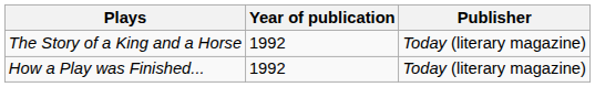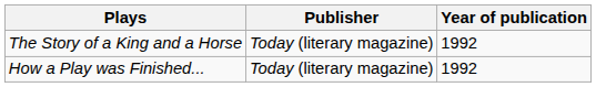 <table class="wikitable">
 <tr>
 <th>Plays</th>
+<th><strong>Publisher</strong></th>
 <th><strong>Year of publication</strong></th>
-<th><strong>Publisher</strong></th>
 </tr>
 <tr>
 <td><em>The Story of a King and a Horse</em></td>
+<td><em>Today</em> (literary magazine)</td>
 <td>1992</td>
-<td><em>Today</em> (literary magazine)</td>
 </tr>
 <tr>
 <td><em>How a Play was Finished...</em></td>
+<td><em>Today</em> (literary magazine)</td>
 <td>1992</td>
-<td><em>Today</em> (literary magazine)</td>
 </tr>
 </table>
